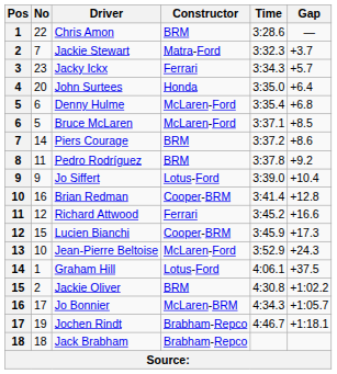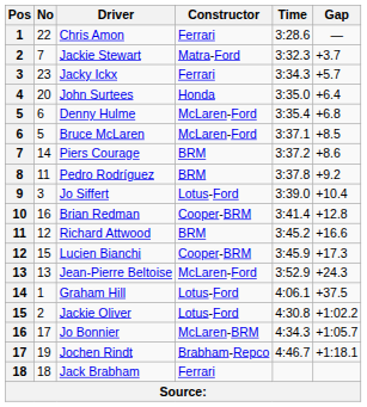 <table class="wikitable sortable" style="font-size: 95%">
 <tr>
 <th>Pos</th>
 <th>No</th>
 <th>Driver</th>
 <th>Constructor</th>
 <th>Time</th>
 <th>Gap</th>
 </tr>
 <tr>
 <th>1</th>
 <td>22</td>
 <td> <a href='#'>Chris Amon</a></td>
-<td><a href='#'>BRM</a></td>
+<td><a href='#'>Ferrari</a></td>
 <td>3:28.6</td>
 <td align="center">—</td>
 </tr>
 <tr>
 <th>2</th>
 <td>7</td>
 <td> <a href='#'>Jackie Stewart</a></td>
 <td><a href='#'>Matra</a>-<a href='#'>Ford</a></td>
 <td>3:32.3</td>
 <td>+3.7</td>
 </tr>
 <tr>
 <th>3</th>
 <td>23</td>
 <td> <a href='#'>Jacky Ickx</a></td>
 <td><a href='#'>Ferrari</a></td>
 <td>3:34.3</td>
 <td>+5.7</td>
 </tr>
 <tr>
 <th>4</th>
 <td>20</td>
 <td> <a href='#'>John Surtees</a></td>
 <td><a href='#'>Honda</a></td>
 <td>3:35.0</td>
 <td>+6.4</td>
 </tr>
 <tr>
 <th>5</th>
 <td>6</td>
 <td> <a href='#'>Denny Hulme</a></td>
 <td><a href='#'>McLaren</a>-<a href='#'>Ford</a></td>
 <td>3:35.4</td>
 <td>+6.8</td>
 </tr>
 <tr>
 <th>6</th>
 <td>5</td>
 <td> <a href='#'>Bruce McLaren</a></td>
 <td><a href='#'>McLaren</a>-<a href='#'>Ford</a></td>
 <td>3:37.1</td>
 <td>+8.5</td>
 </tr>
 <tr>
 <th>7</th>
 <td>14</td>
 <td> <a href='#'>Piers Courage</a></td>
 <td><a href='#'>BRM</a></td>
 <td>3:37.2</td>
 <td>+8.6</td>
 </tr>
 <tr>
 <th>8</th>
 <td>11</td>
 <td> <a href='#'>Pedro Rodríguez</a></td>
 <td><a href='#'>BRM</a></td>
 <td>3:37.8</td>
 <td>+9.2</td>
 </tr>
 <tr>
 <th>9</th>
-<td>9</td>
+<td>3</td>
 <td> <a href='#'>Jo Siffert</a></td>
 <td><a href='#'>Lotus</a>-<a href='#'>Ford</a></td>
 <td>3:39.0</td>
 <td>+10.4</td>
 </tr>
 <tr>
 <th>10</th>
 <td>16</td>
 <td> <a href='#'>Brian Redman</a></td>
 <td><a href='#'>Cooper</a>-<a href='#'>BRM</a></td>
 <td>3:41.4</td>
 <td>+12.8</td>
 </tr>
 <tr>
 <th>11</th>
 <td>12</td>
 <td> <a href='#'>Richard Attwood</a></td>
-<td><a href='#'>Ferrari</a></td>
+<td><a href='#'>BRM</a></td>
 <td>3:45.2</td>
 <td>+16.6</td>
 </tr>
 <tr>
 <th>12</th>
 <td>15</td>
 <td> <a href='#'>Lucien Bianchi</a></td>
 <td><a href='#'>Cooper</a>-<a href='#'>BRM</a></td>
 <td>3:45.9</td>
 <td>+17.3</td>
 </tr>
 <tr>
 <th>13</th>
-<td>10</td>
+<td>13</td>
 <td> <a href='#'>Jean-Pierre Beltoise</a></td>
 <td><a href='#'>McLaren</a>-<a href='#'>Ford</a></td>
 <td>3:52.9</td>
 <td>+24.3</td>
 </tr>
 <tr>
 <th>14</th>
 <td>1</td>
 <td> <a href='#'>Graham Hill</a></td>
 <td><a href='#'>Lotus</a>-<a href='#'>Ford</a></td>
 <td>4:06.1</td>
 <td>+37.5</td>
 </tr>
 <tr>
 <th>15</th>
 <td>2</td>
 <td> <a href='#'>Jackie Oliver</a></td>
-<td><a href='#'>BRM</a></td>
+<td><a href='#'>Lotus</a>-<a href='#'>Ford</a></td>
 <td>4:30.8</td>
 <td>+1:02.2</td>
 </tr>
 <tr>
 <th>16</th>
 <td>17</td>
 <td> <a href='#'>Jo Bonnier</a></td>
 <td><a href='#'>McLaren</a>-<a href='#'>BRM</a></td>
 <td>4:34.3</td>
 <td>+1:05.7</td>
 </tr>
 <tr>
 <th>17</th>
 <td>19</td>
 <td> <a href='#'>Jochen Rindt</a></td>
 <td><a href='#'>Brabham</a>-<a href='#'>Repco</a></td>
 <td>4:46.7</td>
 <td>+1:18.1</td>
 </tr>
 <tr>
 <th>18</th>
 <td>18</td>
 <td> <a href='#'>Jack Brabham</a></td>
-<td><a href='#'>Brabham</a>-<a href='#'>Repco</a></td>
+<td><a href='#'>Ferrari</a></td>
 <td></td>
 <td></td>
 </tr>
 <tr>
 <th colspan="6">Source:</th>
 </tr>
 </table>
